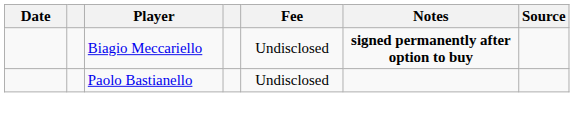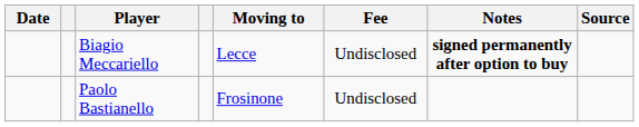 <table class="wikitable sortable">
 <tr>
 <th style="width:80px;">Date</th>
 <th style="width:20px;"></th>
 <th style="width:190px;">Player</th>
 <th style="width:20px;"></th>
+<th style="width:180px;">Moving to</th>
 <th style="width:120px;" class="unsortable">Fee</th>
 <th style="width:250px;" class="unsortable">Notes</th>
 <th style="width:20px;">Source</th>
 </tr>
 <tr>
 <td></td>
 <td align="center"></td>
 <td> <a href='#'>Biagio Meccariello</a></td>
 <td align="center"></td>
+<td> <a href='#'>Lecce</a></td>
 <td align="center">Undisclosed</td>
 <td align="center"><strong>signed permanently after option to buy</strong></td>
 <td><small></small></td>
 </tr>
 <tr>
 <td></td>
 <td align="center"></td>
 <td> <a href='#'>Paolo Bastianello</a></td>
 <td align="center"></td>
+<td> <a href='#'>Frosinone</a></td>
 <td align="center">Undisclosed</td>
 <td align="center"></td>
 <td><small></small></td>
 </tr>
 </table>
